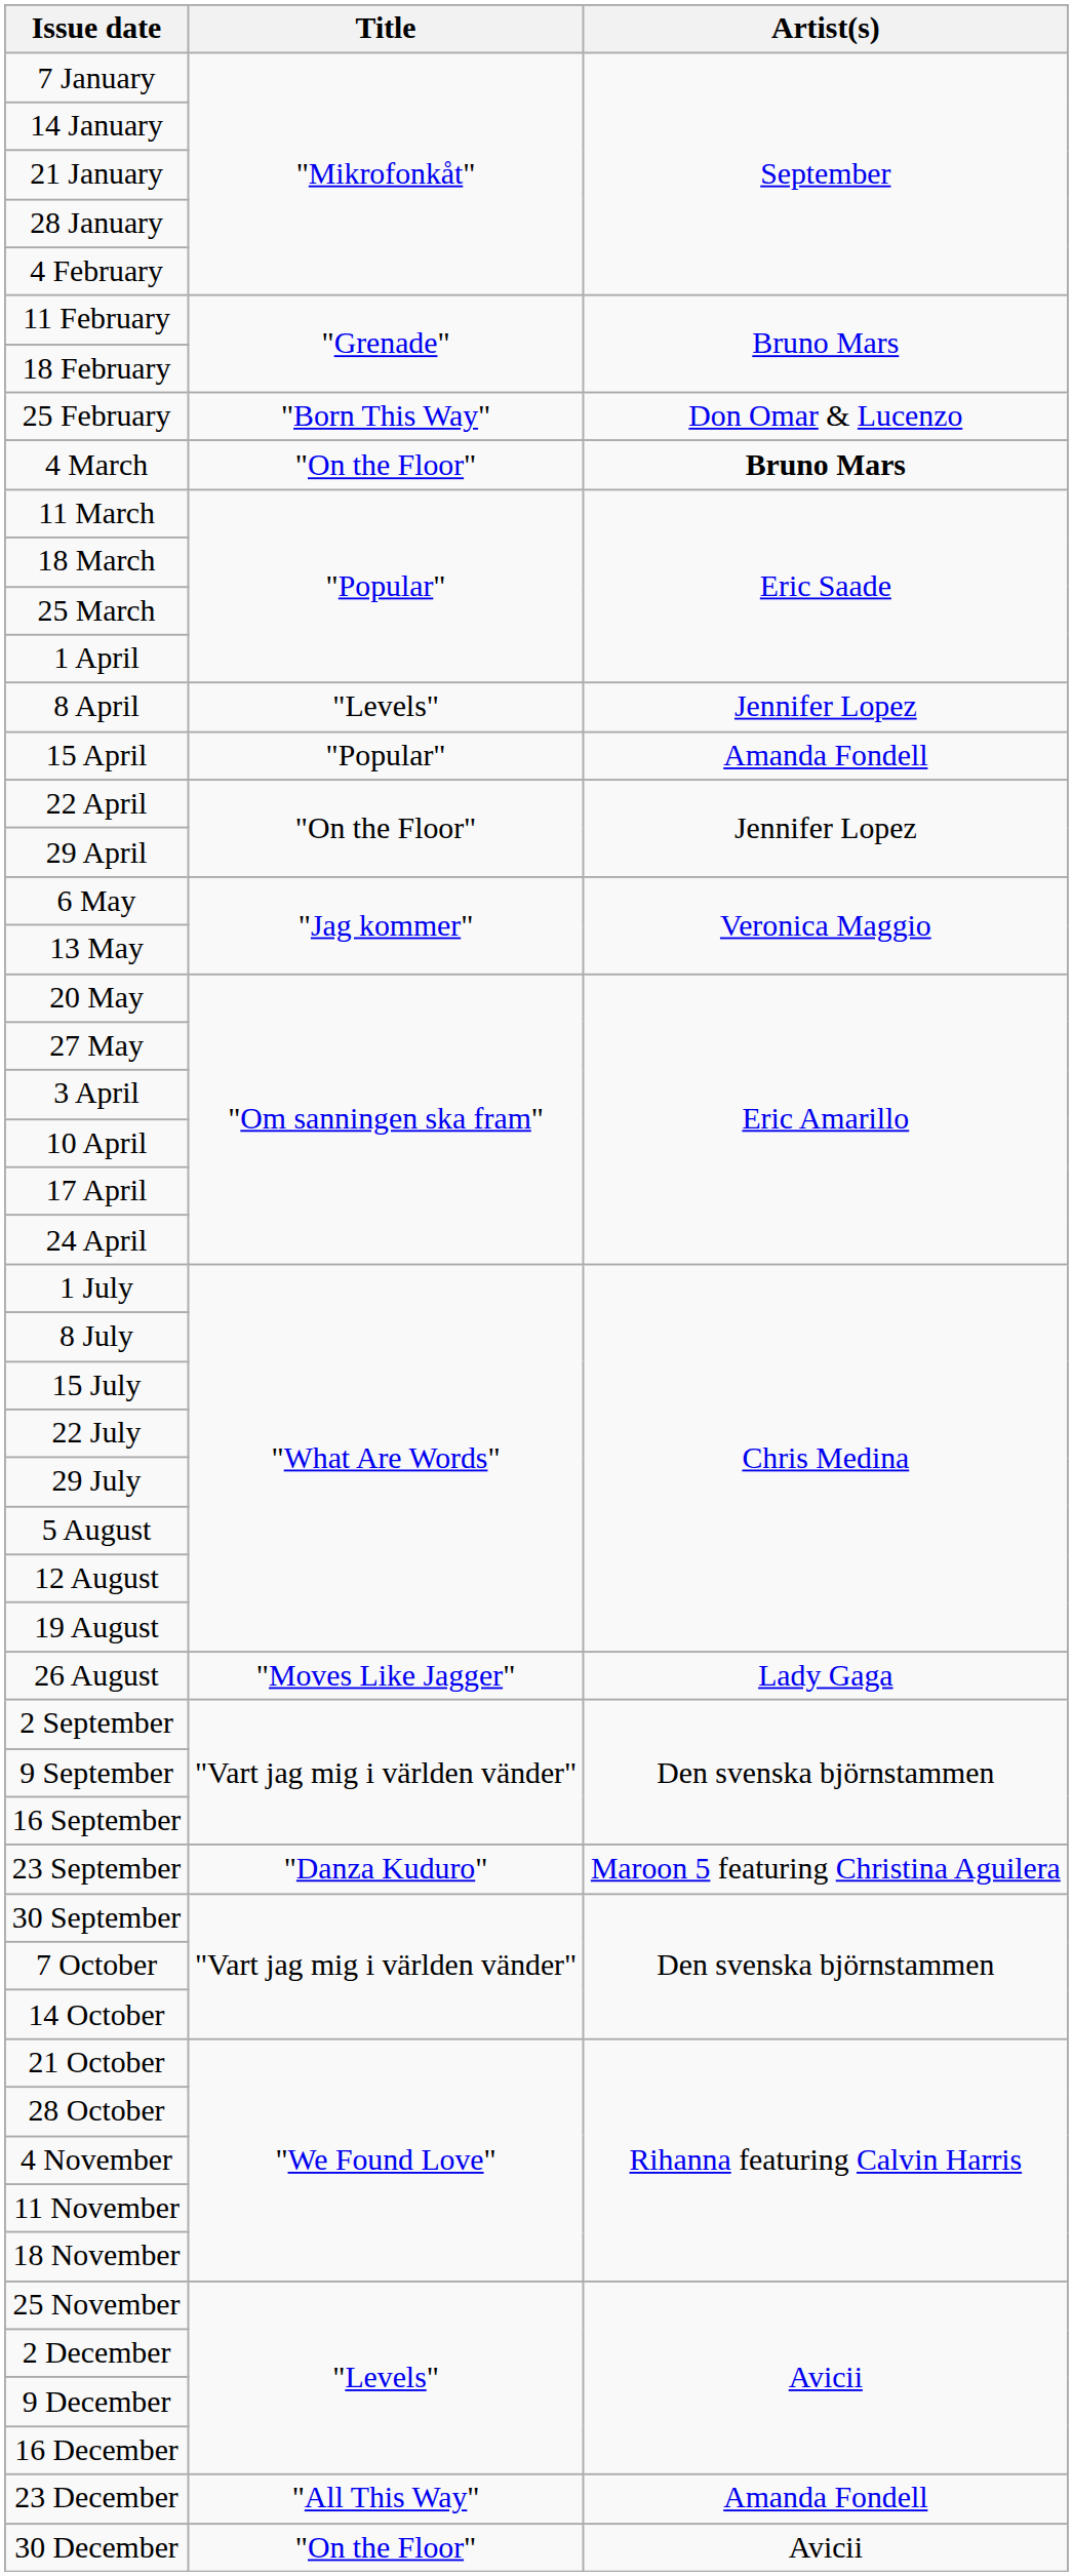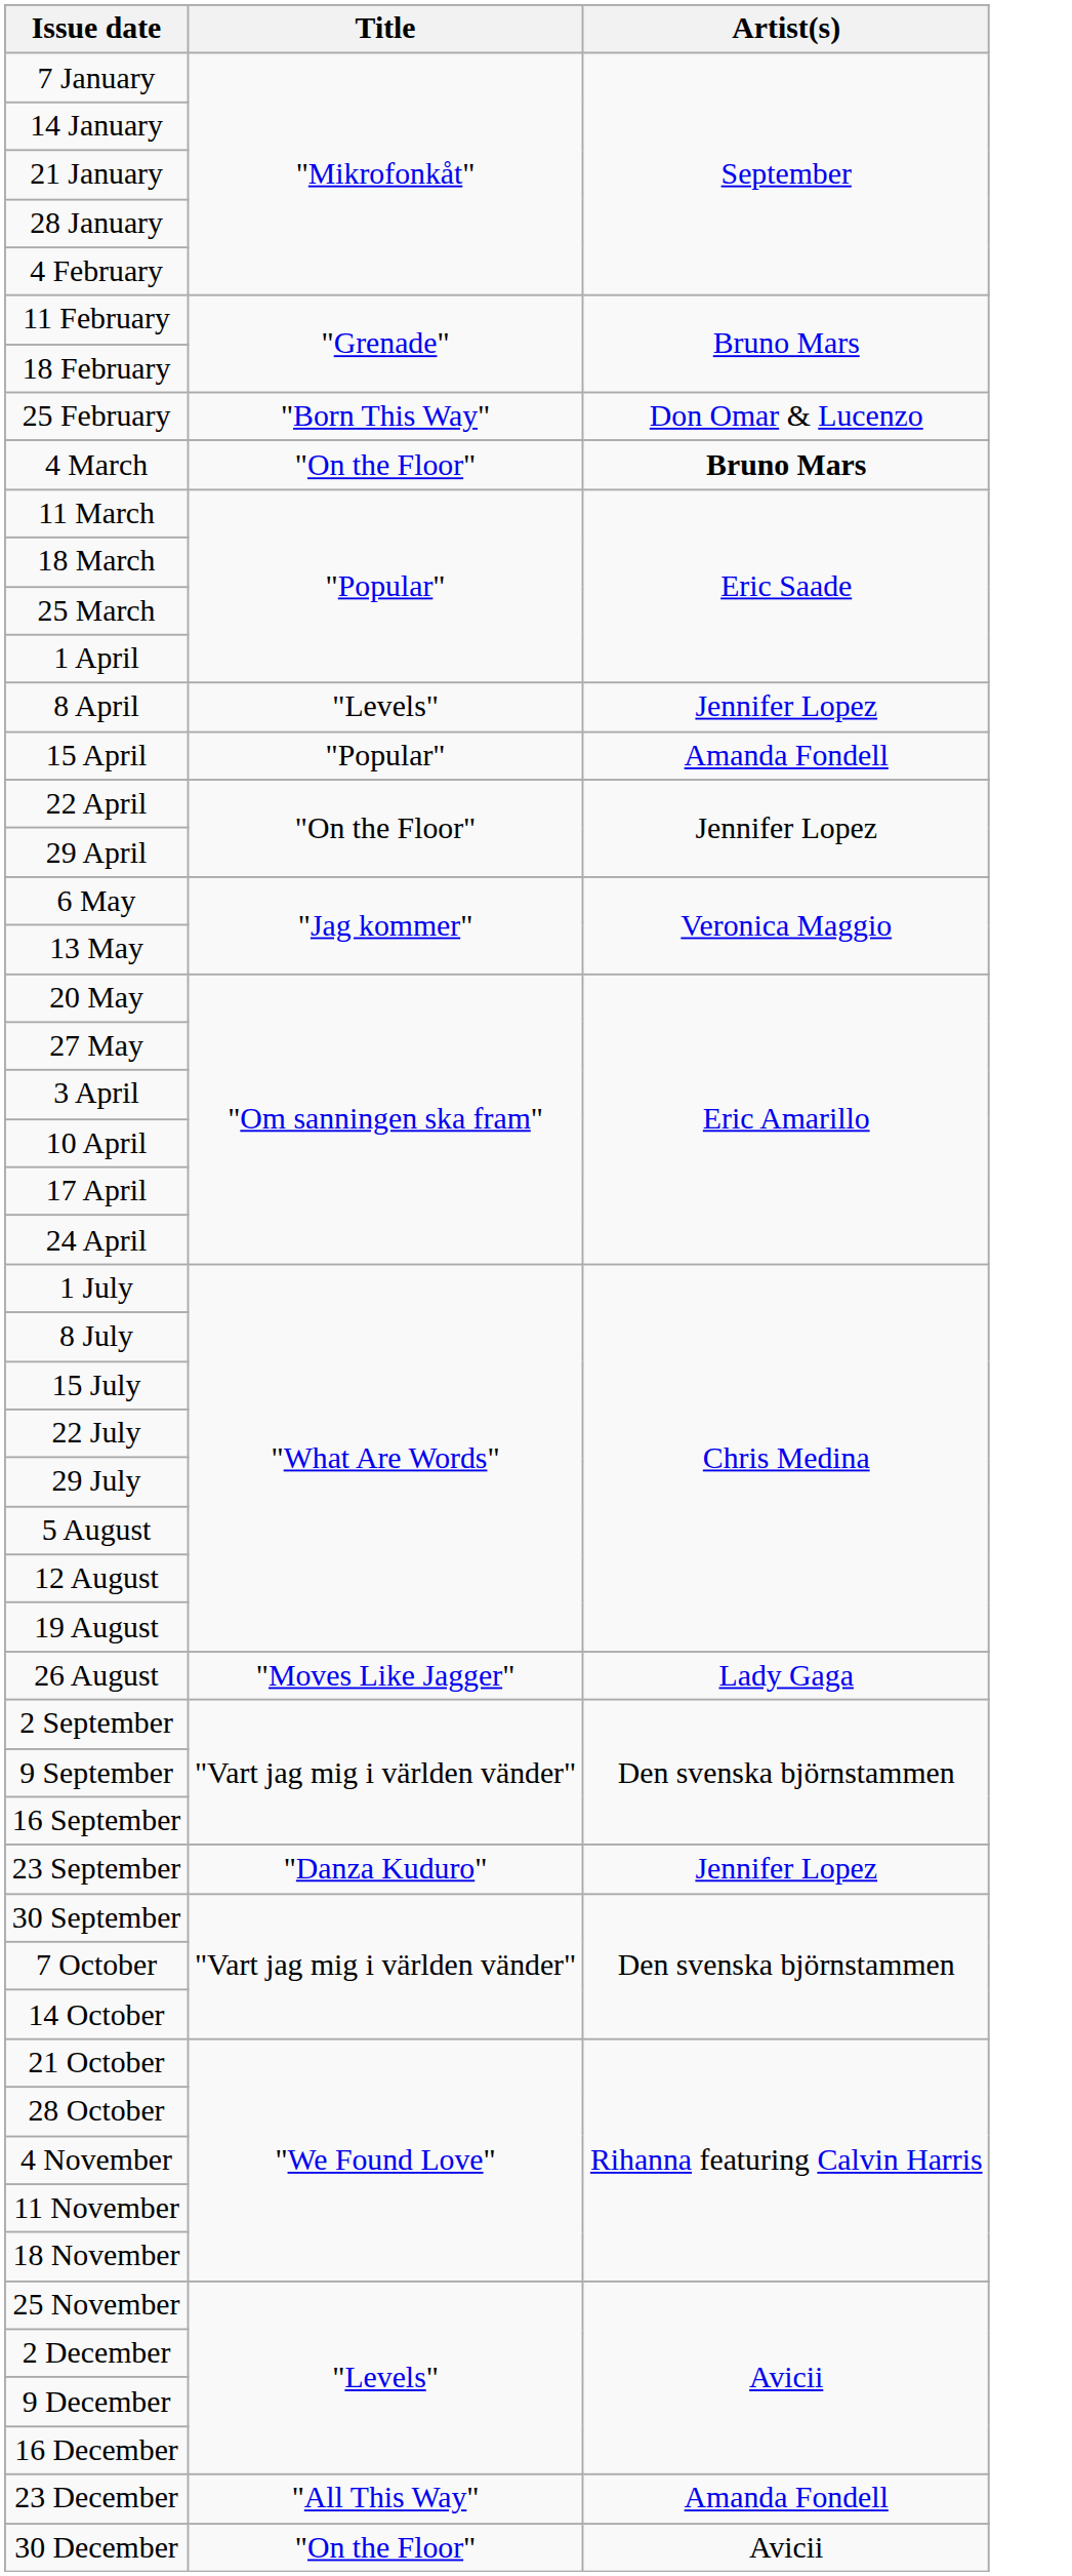 <table class="wikitable" style="text-align:center;">
 <tr>
 <th>Issue date</th>
 <th>Title</th>
 <th>Artist(s)</th>
 </tr>
 <tr>
 <td>7 January</td>
 <td rowspan='5'>"<a href='#'>Mikrofonkåt</a>"</td>
 <td rowspan='5'><a href='#'>September</a></td>
 </tr>
 <tr>
 <td>14 January</td>
 </tr>
 <tr>
 <td>21 January</td>
 </tr>
 <tr>
 <td>28 January</td>
 </tr>
 <tr>
 <td>4 February</td>
 </tr>
 <tr>
 <td>11 February</td>
 <td rowspan='2'>"<a href='#'>Grenade</a>"</td>
 <td rowspan='2'><a href='#'>Bruno Mars</a></td>
 </tr>
 <tr>
 <td>18 February</td>
 </tr>
 <tr>
 <td>25 February</td>
 <td>"<a href='#'>Born This Way</a>"</td>
 <td><a href='#'>Don Omar</a> & <a href='#'>Lucenzo</a></td>
 </tr>
 <tr>
 <td>4 March</td>
 <td>"<a href='#'>On the Floor</a>"</td>
 <td><strong>Bruno Mars</strong></td>
 </tr>
 <tr>
 <td>11 March</td>
 <td rowspan='4'>"<a href='#'>Popular</a>"</td>
 <td rowspan='4'><a href='#'>Eric Saade</a></td>
 </tr>
 <tr>
 <td>18 March</td>
 </tr>
 <tr>
 <td>25 March</td>
 </tr>
 <tr>
 <td>1 April</td>
 </tr>
 <tr>
 <td>8 April</td>
 <td>"Levels"</td>
 <td><a href='#'>Jennifer Lopez</a></td>
 </tr>
 <tr>
 <td>15 April</td>
 <td>"Popular"</td>
 <td><a href='#'>Amanda Fondell</a></td>
 </tr>
 <tr>
 <td>22 April</td>
 <td rowspan='2'>"On the Floor"</td>
 <td rowspan='2'>Jennifer Lopez</td>
 </tr>
 <tr>
 <td>29 April</td>
 </tr>
 <tr>
 <td>6 May</td>
 <td rowspan='2'>"<a href='#'>Jag kommer</a>"</td>
 <td rowspan='2'><a href='#'>Veronica Maggio</a></td>
 </tr>
 <tr>
 <td>13 May</td>
 </tr>
 <tr>
 <td>20 May</td>
 <td rowspan='6'>"<a href='#'>Om sanningen ska fram</a>"</td>
 <td rowspan='6'><a href='#'>Eric Amarillo</a></td>
 </tr>
 <tr>
 <td>27 May</td>
 </tr>
 <tr>
 <td>3 April</td>
 </tr>
 <tr>
 <td>10 April</td>
 </tr>
 <tr>
 <td>17 April</td>
 </tr>
 <tr>
 <td>24 April</td>
 </tr>
 <tr>
 <td>1 July</td>
 <td rowspan='8'>"<a href='#'>What Are Words</a>"</td>
 <td rowspan='8'><a href='#'>Chris Medina</a></td>
 </tr>
 <tr>
 <td>8 July</td>
 </tr>
 <tr>
 <td>15 July</td>
 </tr>
 <tr>
 <td>22 July</td>
 </tr>
 <tr>
 <td>29 July</td>
 </tr>
 <tr>
 <td>5 August</td>
 </tr>
 <tr>
 <td>12 August</td>
 </tr>
 <tr>
 <td>19 August</td>
 </tr>
 <tr>
 <td>26 August</td>
 <td>"<a href='#'>Moves Like Jagger</a>"</td>
 <td><a href='#'>Lady Gaga</a></td>
 </tr>
 <tr>
 <td>2 September</td>
 <td rowspan='3'>"Vart jag mig i världen vänder"</td>
 <td rowspan='3'>Den svenska björnstammen</td>
 </tr>
 <tr>
 <td>9 September</td>
 </tr>
 <tr>
 <td>16 September</td>
 </tr>
 <tr>
 <td>23 September</td>
 <td>"<a href='#'>Danza Kuduro</a>"</td>
-<td><a href='#'>Maroon 5</a> featuring <a href='#'>Christina Aguilera</a></td>
+<td><a href='#'>Jennifer Lopez</a></td>
 </tr>
 <tr>
 <td>30 September</td>
 <td rowspan='3'>"Vart jag mig i världen vänder"</td>
 <td rowspan='3'>Den svenska björnstammen</td>
 </tr>
 <tr>
 <td>7 October</td>
 </tr>
 <tr>
 <td>14 October</td>
 </tr>
 <tr>
 <td>21 October</td>
 <td rowspan='5'>"<a href='#'>We Found Love</a>"</td>
 <td rowspan='5'><a href='#'>Rihanna</a> featuring <a href='#'>Calvin Harris</a></td>
 </tr>
 <tr>
 <td>28 October</td>
 </tr>
 <tr>
 <td>4 November</td>
 </tr>
 <tr>
 <td>11 November</td>
 </tr>
 <tr>
 <td>18 November</td>
 </tr>
 <tr>
 <td>25 November</td>
 <td rowspan='4'>"<a href='#'>Levels</a>"</td>
 <td rowspan='4'><a href='#'>Avicii</a></td>
 </tr>
 <tr>
 <td>2 December</td>
 </tr>
 <tr>
 <td>9 December</td>
 </tr>
 <tr>
 <td>16 December</td>
 </tr>
 <tr>
 <td>23 December</td>
 <td>"<a href='#'>All This Way</a>"</td>
 <td><a href='#'>Amanda Fondell</a></td>
 </tr>
 <tr>
 <td>30 December</td>
 <td>"<a href='#'>On the Floor</a>"</td>
 <td>Avicii</td>
 </tr>
 </table>
